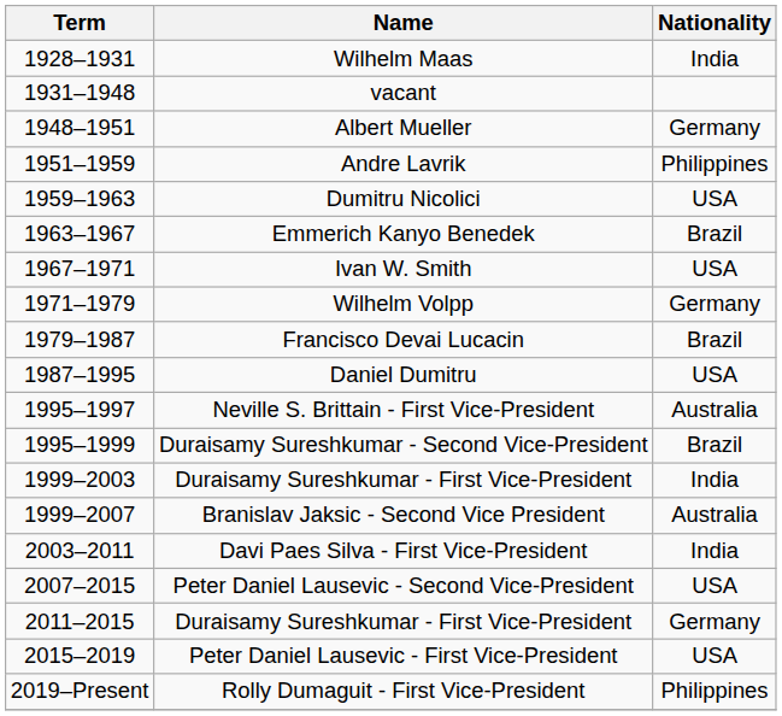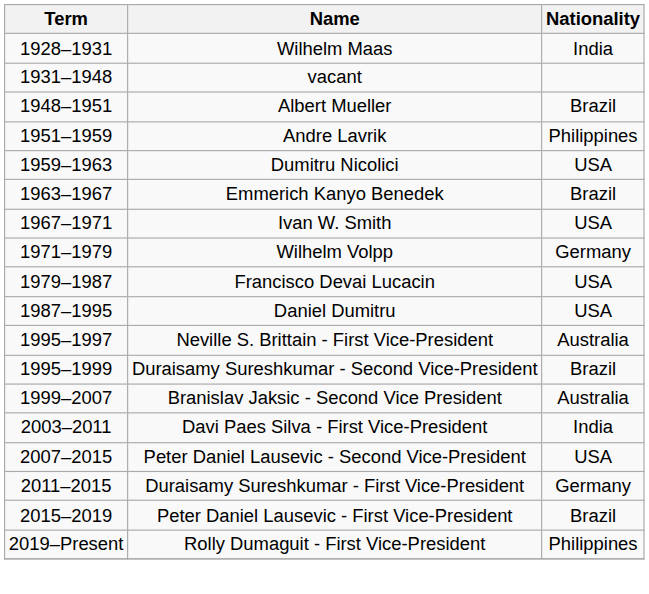 <table class="wikitable" style="text-align:center">
 <tr>
 <th>Term</th>
 <th>Name</th>
 <th>Nationality</th>
 </tr>
 <tr>
 <td>1928–1931</td>
 <td>Wilhelm Maas</td>
 <td>India</td>
 </tr>
 <tr>
 <td>1931–1948</td>
 <td>vacant</td>
 <td></td>
 </tr>
 <tr>
 <td>1948–1951</td>
 <td>Albert Mueller</td>
-<td>Germany</td>
+<td>Brazil</td>
 </tr>
 <tr>
 <td>1951–1959</td>
 <td>Andre Lavrik</td>
 <td>Philippines</td>
 </tr>
 <tr>
 <td>1959–1963</td>
 <td>Dumitru Nicolici</td>
 <td>USA</td>
 </tr>
 <tr>
 <td>1963–1967</td>
 <td>Emmerich Kanyo Benedek</td>
 <td>Brazil</td>
 </tr>
 <tr>
 <td>1967–1971</td>
 <td>Ivan W. Smith</td>
 <td>USA</td>
 </tr>
 <tr>
 <td>1971–1979</td>
 <td>Wilhelm Volpp</td>
 <td>Germany</td>
 </tr>
 <tr>
 <td>1979–1987</td>
 <td>Francisco Devai Lucacin</td>
-<td>Brazil</td>
+<td>USA</td>
 </tr>
 <tr>
 <td>1987–1995</td>
 <td>Daniel Dumitru</td>
 <td>USA</td>
 </tr>
 <tr>
 <td>1995–1997</td>
 <td>Neville S. Brittain - First Vice-President</td>
 <td>Australia</td>
 </tr>
 <tr>
 <td>1995–1999</td>
 <td>Duraisamy Sureshkumar - Second Vice-President</td>
 <td>Brazil</td>
-</tr>
-<tr>
-<td>1999–2003</td>
-<td>Duraisamy Sureshkumar - First Vice-President</td>
-<td>India</td>
 </tr>
 <tr>
 <td>1999–2007</td>
 <td>Branislav Jaksic - Second Vice President</td>
 <td>Australia</td>
 </tr>
 <tr>
 <td>2003–2011</td>
 <td>Davi Paes Silva - First Vice-President</td>
 <td>India</td>
 </tr>
 <tr>
 <td>2007–2015</td>
 <td>Peter Daniel Lausevic - Second Vice-President</td>
 <td>USA</td>
 </tr>
 <tr>
 <td>2011–2015</td>
 <td>Duraisamy Sureshkumar - First Vice-President</td>
 <td>Germany</td>
 </tr>
 <tr>
 <td>2015–2019</td>
 <td>Peter Daniel Lausevic - First Vice-President</td>
-<td>USA</td>
+<td>Brazil</td>
 </tr>
 <tr>
 <td>2019–Present</td>
 <td>Rolly Dumaguit - First Vice-President</td>
 <td>Philippines</td>
 </tr>
 <tr>
 </tr>
 </table>
